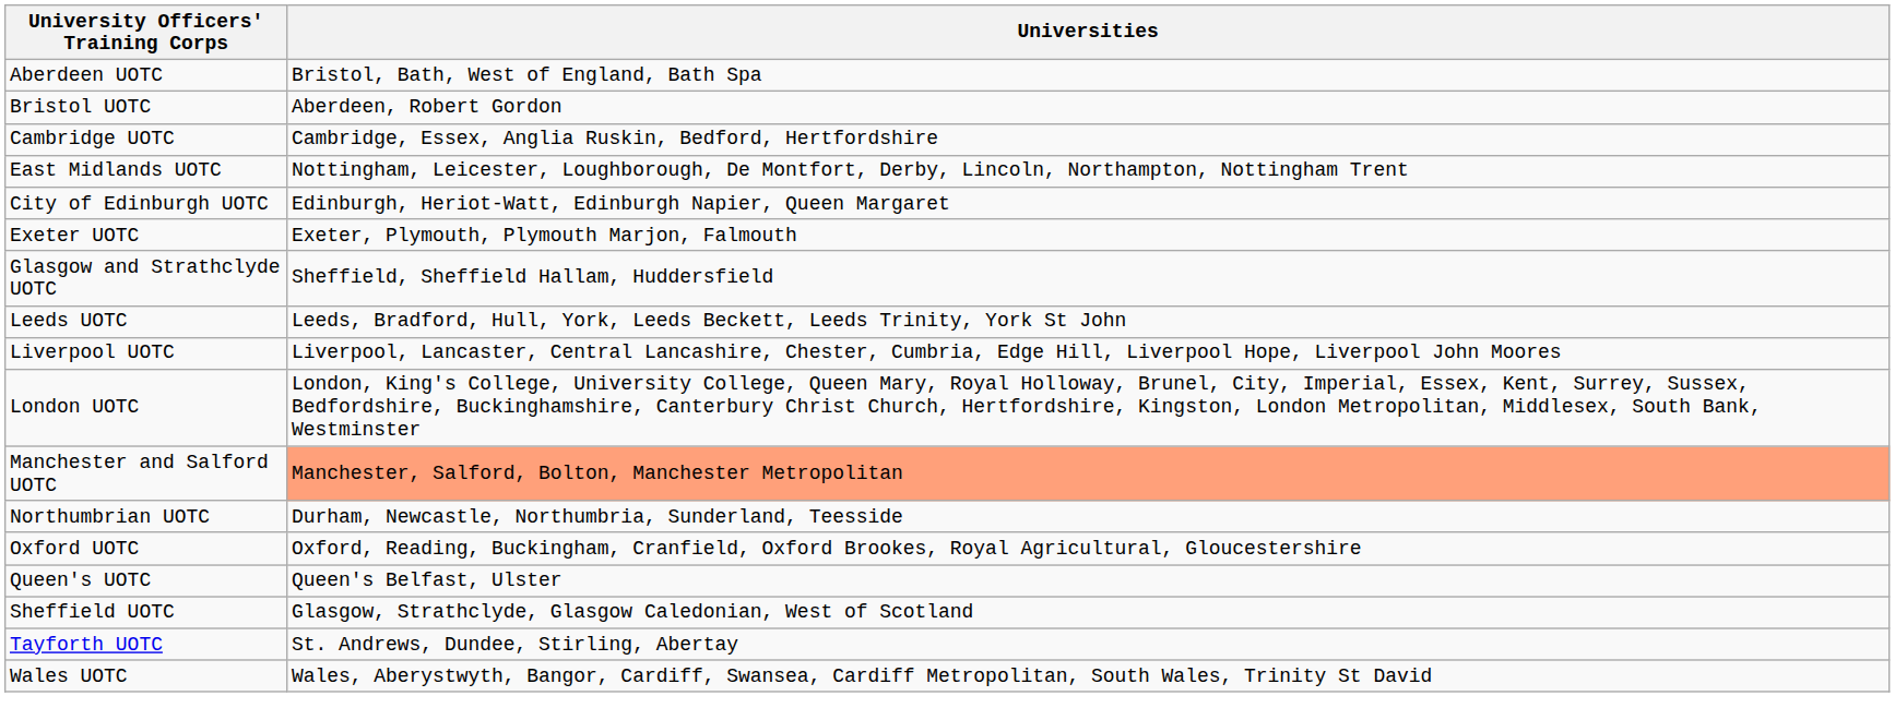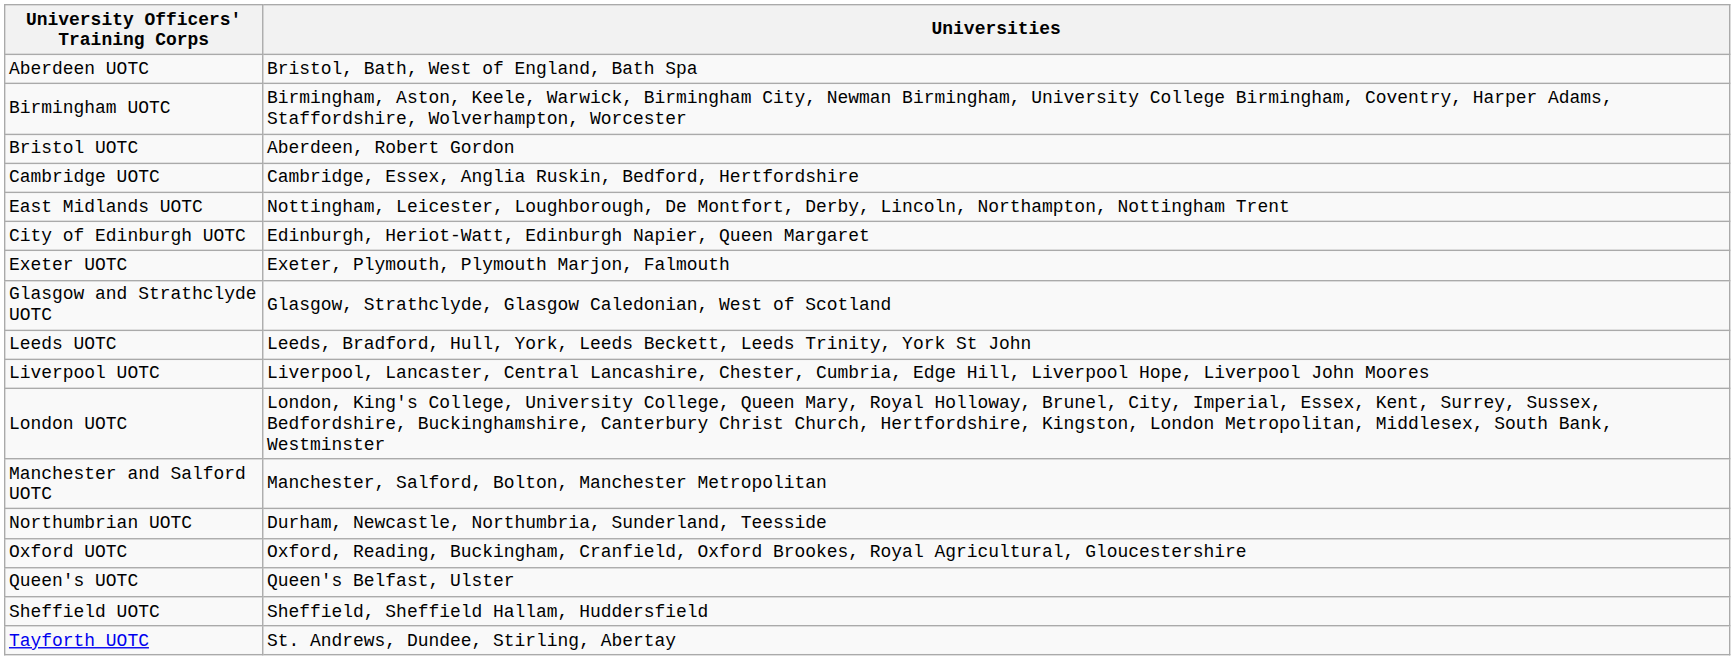 <table class="wikitable">
 <tr>
 <th>University Officers' Training Corps</th>
 <th>Universities</th>
 </tr>
 <tr>
 <td>Aberdeen UOTC</td>
 <td>Bristol, Bath, West of England, Bath Spa</td>
+</tr>
+<tr>
+<td>Birmingham UOTC</td>
+<td>Birmingham, Aston, Keele, Warwick, Birmingham City, Newman Birmingham, University College Birmingham, Coventry, Harper Adams, Staffordshire, Wolverhampton, Worcester</td>
 </tr>
 <tr>
 <td>Bristol UOTC</td>
 <td>Aberdeen, Robert Gordon</td>
 </tr>
 <tr>
 <td>Cambridge UOTC</td>
 <td>Cambridge, Essex, Anglia Ruskin, Bedford, Hertfordshire</td>
 </tr>
 <tr>
 <td>East Midlands UOTC</td>
 <td>Nottingham, Leicester, Loughborough, De Montfort, Derby, Lincoln, Northampton, Nottingham Trent</td>
 </tr>
 <tr>
 <td>City of Edinburgh UOTC</td>
 <td>Edinburgh, Heriot-Watt, Edinburgh Napier, Queen Margaret</td>
 </tr>
 <tr>
 <td>Exeter UOTC</td>
 <td>Exeter, Plymouth, Plymouth Marjon, Falmouth</td>
 </tr>
 <tr>
 <td>Glasgow and Strathclyde UOTC</td>
-<td>Sheffield, Sheffield Hallam, Huddersfield</td>
+<td>Glasgow, Strathclyde, Glasgow Caledonian, West of Scotland</td>
 </tr>
 <tr>
 <td>Leeds UOTC</td>
 <td>Leeds, Bradford, Hull, York, Leeds Beckett, Leeds Trinity, York St John</td>
 </tr>
 <tr>
 <td>Liverpool UOTC</td>
 <td>Liverpool, Lancaster, Central Lancashire, Chester, Cumbria, Edge Hill, Liverpool Hope, Liverpool John Moores</td>
 </tr>
 <tr>
 <td>London UOTC</td>
 <td>London, King's College, University College, Queen Mary, Royal Holloway, Brunel, City, Imperial, Essex, Kent, Surrey, Sussex, Bedfordshire, Buckinghamshire, Canterbury Christ Church, Hertfordshire, Kingston, London Metropolitan, Middlesex, South Bank, Westminster</td>
 </tr>
 <tr>
 <td>Manchester and Salford UOTC</td>
-<td style="background: lightsalmon;">Manchester, Salford, Bolton, Manchester Metropolitan</td>
+<td>Manchester, Salford, Bolton, Manchester Metropolitan</td>
 </tr>
 <tr>
 <td>Northumbrian UOTC</td>
 <td>Durham, Newcastle, Northumbria, Sunderland, Teesside</td>
 </tr>
 <tr>
 <td>Oxford UOTC</td>
 <td>Oxford, Reading, Buckingham, Cranfield, Oxford Brookes, Royal Agricultural, Gloucestershire</td>
 </tr>
 <tr>
 <td>Queen's UOTC</td>
 <td>Queen's Belfast, Ulster</td>
 </tr>
 <tr>
 <td>Sheffield UOTC</td>
-<td>Glasgow, Strathclyde, Glasgow Caledonian, West of Scotland</td>
+<td>Sheffield, Sheffield Hallam, Huddersfield</td>
 </tr>
 <tr>
 <td><a href='#'>Tayforth UOTC</a></td>
 <td>St. Andrews, Dundee, Stirling, Abertay</td>
 </tr>
-<tr>
-<td>Wales UOTC</td>
-<td>Wales, Aberystwyth, Bangor, Cardiff, Swansea, Cardiff Metropolitan, South Wales, Trinity St David</td>
-</tr>
 </table>
